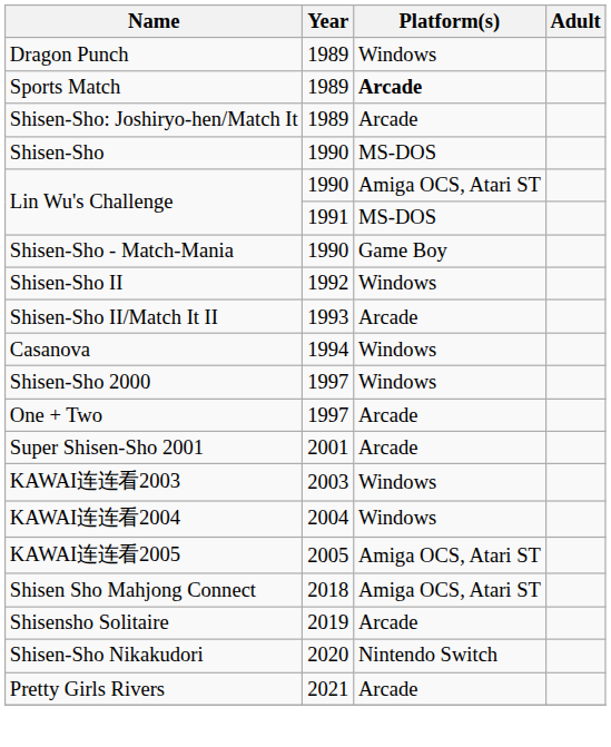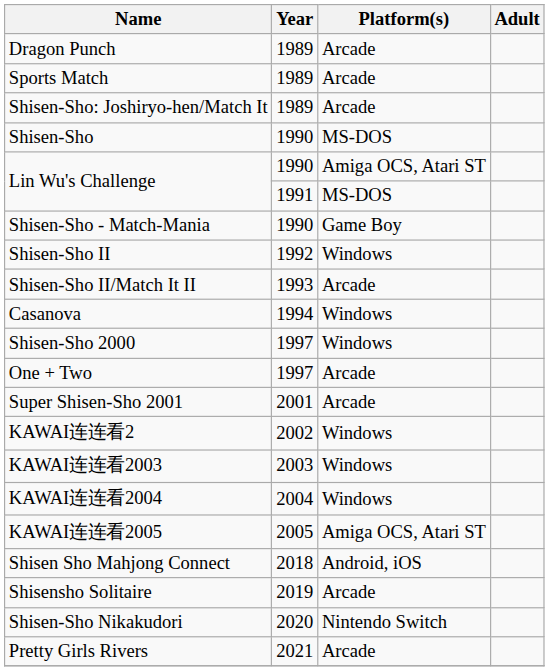 <table class="wikitable">
 <tr>
 <th>Name</th>
 <th>Year</th>
 <th>Platform(s)</th>
 <th>Adult</th>
 </tr>
 <tr>
 <td>Dragon Punch</td>
 <td>1989</td>
-<td>Windows</td>
+<td>Arcade</td>
 <td></td>
 </tr>
 <tr>
 <td>Sports Match</td>
 <td>1989</td>
-<td><strong>Arcade</strong></td>
+<td>Arcade</td>
 <td></td>
 </tr>
 <tr>
 <td>Shisen-Sho: Joshiryo-hen/Match It</td>
 <td>1989</td>
 <td>Arcade</td>
 <td></td>
 </tr>
 <tr>
 <td>Shisen-Sho</td>
 <td>1990</td>
 <td>MS-DOS</td>
 <td></td>
 </tr>
 <tr>
 <td rowspan="2">Lin Wu's Challenge</td>
 <td>1990</td>
 <td>Amiga OCS, Atari ST</td>
 <td></td>
 </tr>
 <tr>
 <td>1991</td>
 <td>MS-DOS</td>
 <td></td>
 </tr>
 <tr>
 <td>Shisen-Sho - Match-Mania</td>
 <td>1990</td>
 <td>Game Boy</td>
 <td></td>
 </tr>
 <tr>
 <td>Shisen-Sho II</td>
 <td>1992</td>
 <td>Windows</td>
 <td></td>
 </tr>
 <tr>
 <td>Shisen-Sho II/Match It II</td>
 <td>1993</td>
 <td>Arcade</td>
 <td></td>
 </tr>
 <tr>
 <td>Casanova</td>
 <td>1994</td>
 <td>Windows</td>
 <td></td>
 </tr>
 <tr>
 <td>Shisen-Sho 2000</td>
 <td>1997</td>
 <td>Windows</td>
 <td></td>
 </tr>
 <tr>
 <td>One + Two</td>
 <td>1997</td>
 <td>Arcade</td>
 <td></td>
 </tr>
 <tr>
 <td>Super Shisen-Sho 2001</td>
 <td>2001</td>
 <td>Arcade</td>
 <td></td>
 </tr>
 <tr>
+<td>KAWAI连连看2</td>
+<td>2002</td>
+<td>Windows</td>
+<td></td>
+</tr>
+<tr>
 <td>KAWAI连连看2003</td>
 <td>2003</td>
 <td>Windows</td>
 <td></td>
 </tr>
 <tr>
 <td>KAWAI连连看2004</td>
 <td>2004</td>
 <td>Windows</td>
 <td></td>
 </tr>
 <tr>
 <td>KAWAI连连看2005</td>
 <td>2005</td>
 <td>Amiga OCS, Atari ST</td>
 <td></td>
 </tr>
 <tr>
 <td>Shisen Sho Mahjong Connect</td>
 <td>2018</td>
-<td>Amiga OCS, Atari ST</td>
+<td>Android, iOS</td>
 <td></td>
 </tr>
 <tr>
 <td>Shisensho Solitaire</td>
 <td>2019</td>
 <td>Arcade</td>
 <td></td>
 </tr>
 <tr>
 <td>Shisen-Sho Nikakudori</td>
 <td>2020</td>
 <td>Nintendo Switch</td>
 <td></td>
 </tr>
 <tr>
 <td>Pretty Girls Rivers</td>
 <td>2021</td>
 <td>Arcade</td>
 <td></td>
 </tr>
 <tr>
 </tr>
 </table>
